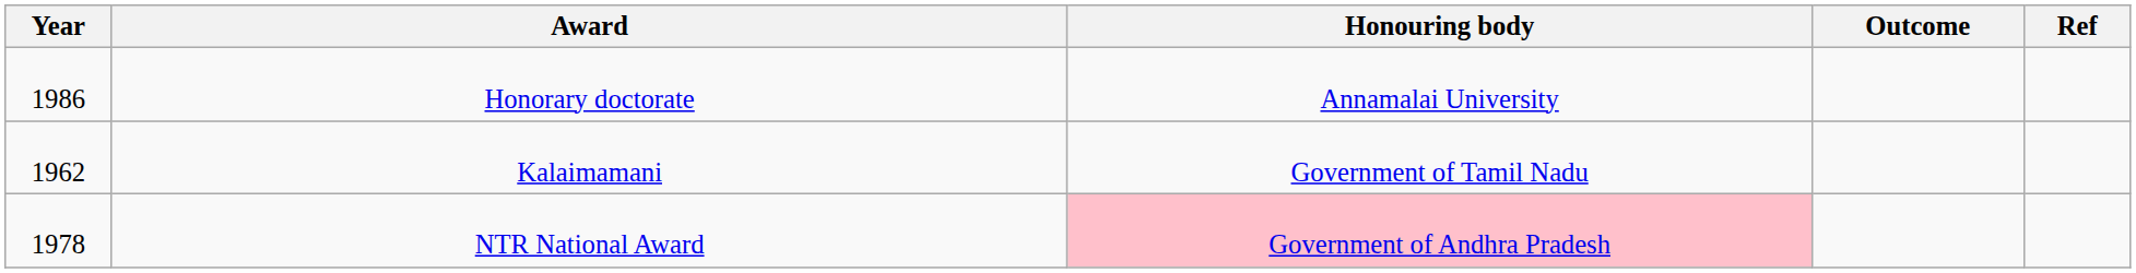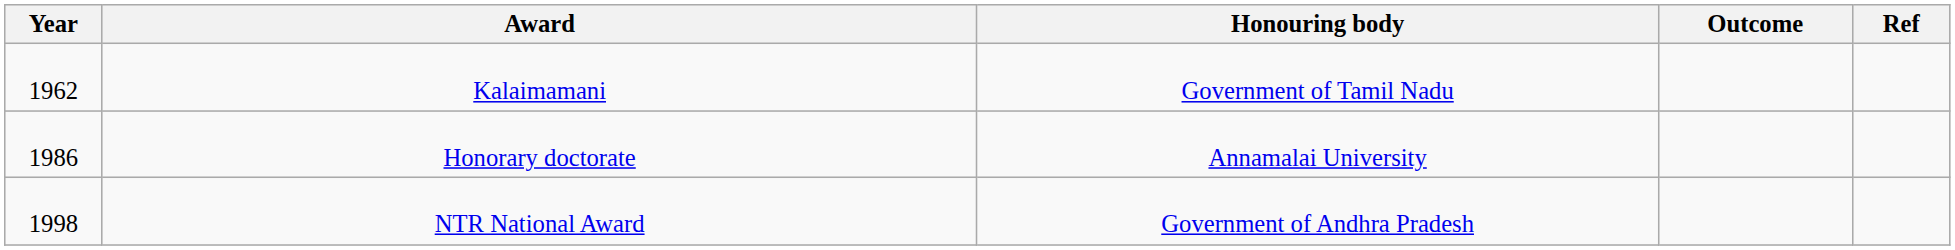 <table class="wikitable sortable" style="width:100%;">
 <tr>
 <th width="5%">Year</th>
 <th style="width:45%;">Award</th>
 <th style="width:35%;">Honouring body</th>
 <th style="width:10%;">Outcome</th>
 <th style="width:5%;">Ref</th>
 </tr>
 <tr>
+<td style="text-align:center;"><br>1962</td>
+<td style="text-align:center;"><br><a href='#'>Kalaimamani</a></td>
+<td style="text-align:center;"><br><a href='#'>Government of Tamil Nadu</a></td>
+<td></td>
+<td></td>
+</tr>
+<tr>
 <td style="text-align:center;"><br>1986</td>
 <td style="text-align:center;"><br><a href='#'>Honorary doctorate</a></td>
 <td style="text-align:center;"><br><a href='#'>Annamalai University</a></td>
 <td></td>
 <td></td>
 </tr>
 <tr>
-<td style="text-align:center;"><br>1962</td>
-<td style="text-align:center;"><br><a href='#'>Kalaimamani</a></td>
-<td style="text-align:center;"><br><a href='#'>Government of Tamil Nadu</a></td>
-<td></td>
-<td></td>
-</tr>
-<tr>
-<td style="text-align:center;"><br>1978</td>
+<td style="text-align:center;"><br>1998</td>
 <td style="text-align:center;"><br><a href='#'>NTR National Award</a></td>
-<td style="background: pink; text-align:center;"><br><a href='#'>Government of Andhra Pradesh</a></td>
+<td style="text-align:center;"><br><a href='#'>Government of Andhra Pradesh</a></td>
 <td></td>
 <td></td>
 </tr>
 </table>
